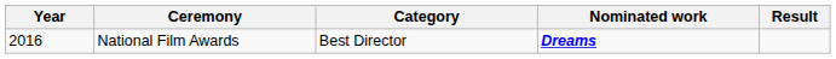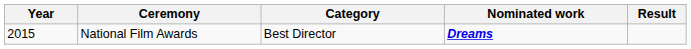 <table class="wikitable mw-collapsible " style="width:99%;"  >
 <tr>
 <th style="width:10%;" scope="col">Year</th>
 <th style="width:25%;" scope="col">Ceremony</th>
 <th style="width:25%;" scope="col">Category</th>
 <th style="width:25%;" scope="col">Nominated work</th>
 <th style="width:8%;" scope="col">Result</th>
 </tr>
 <tr>
-<td>2016</td>
+<td>2015</td>
 <td>National Film Awards</td>
 <td>Best Director</td>
 <td><strong><em><a href='#'>Dreams</a></em></strong></td>
 <td><br></td>
 </tr>
 </table>
